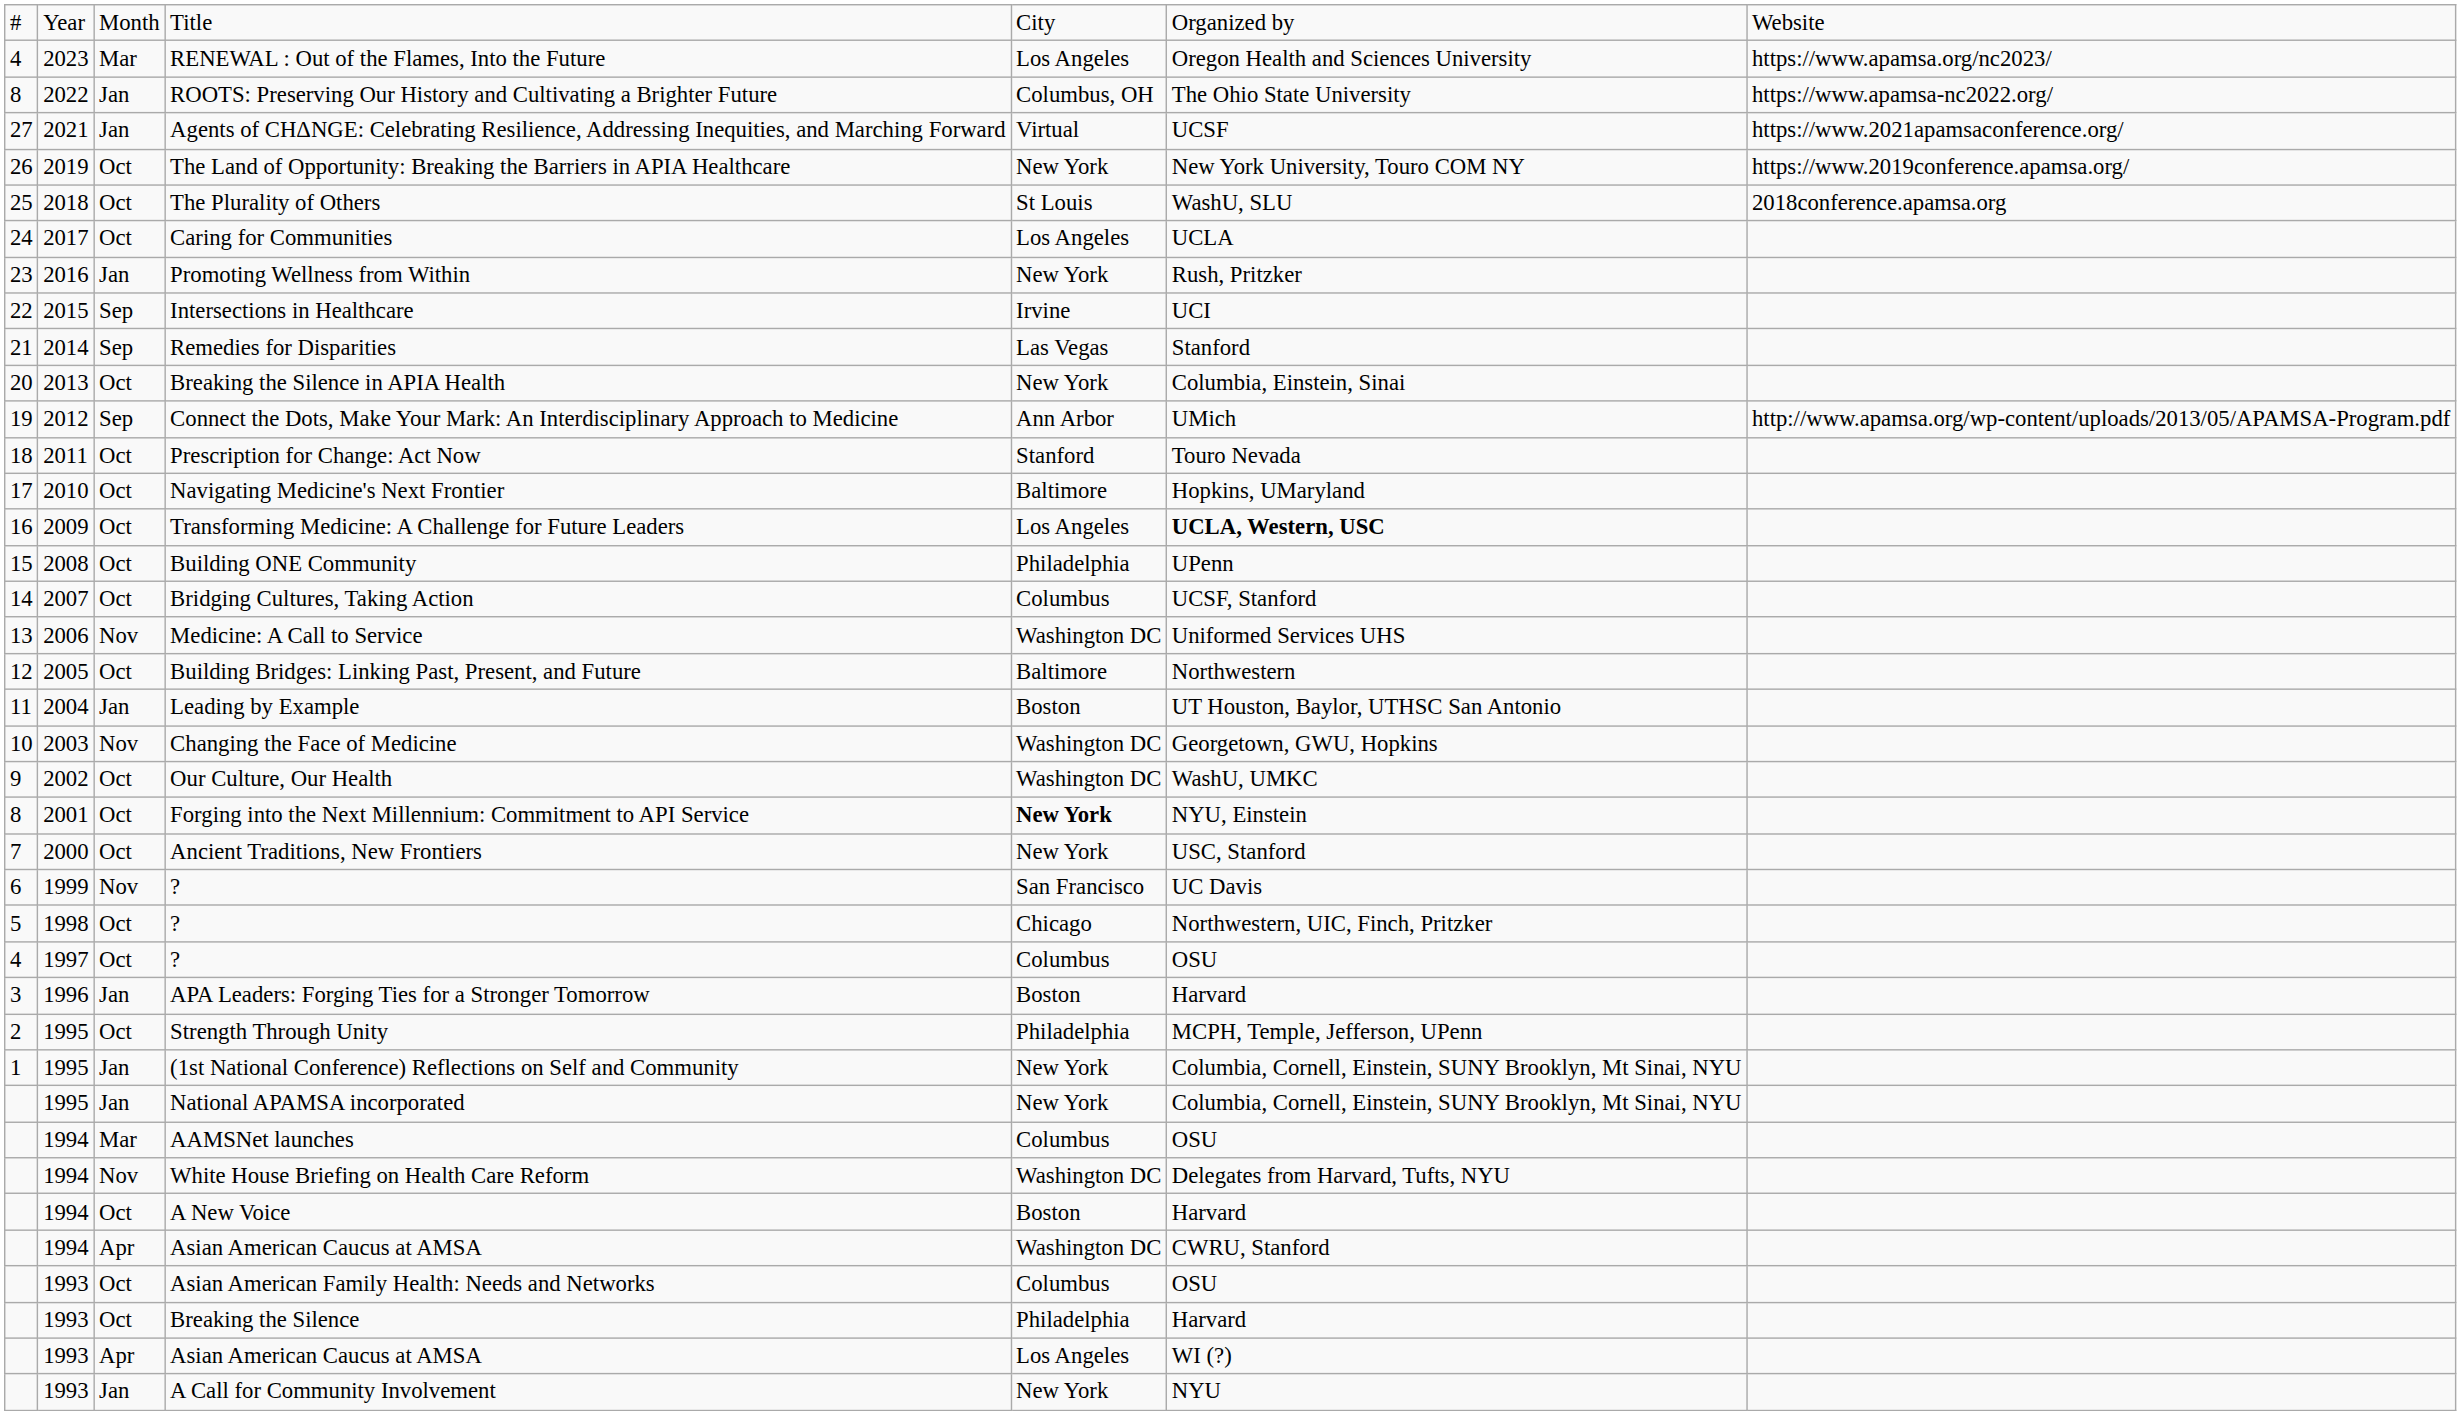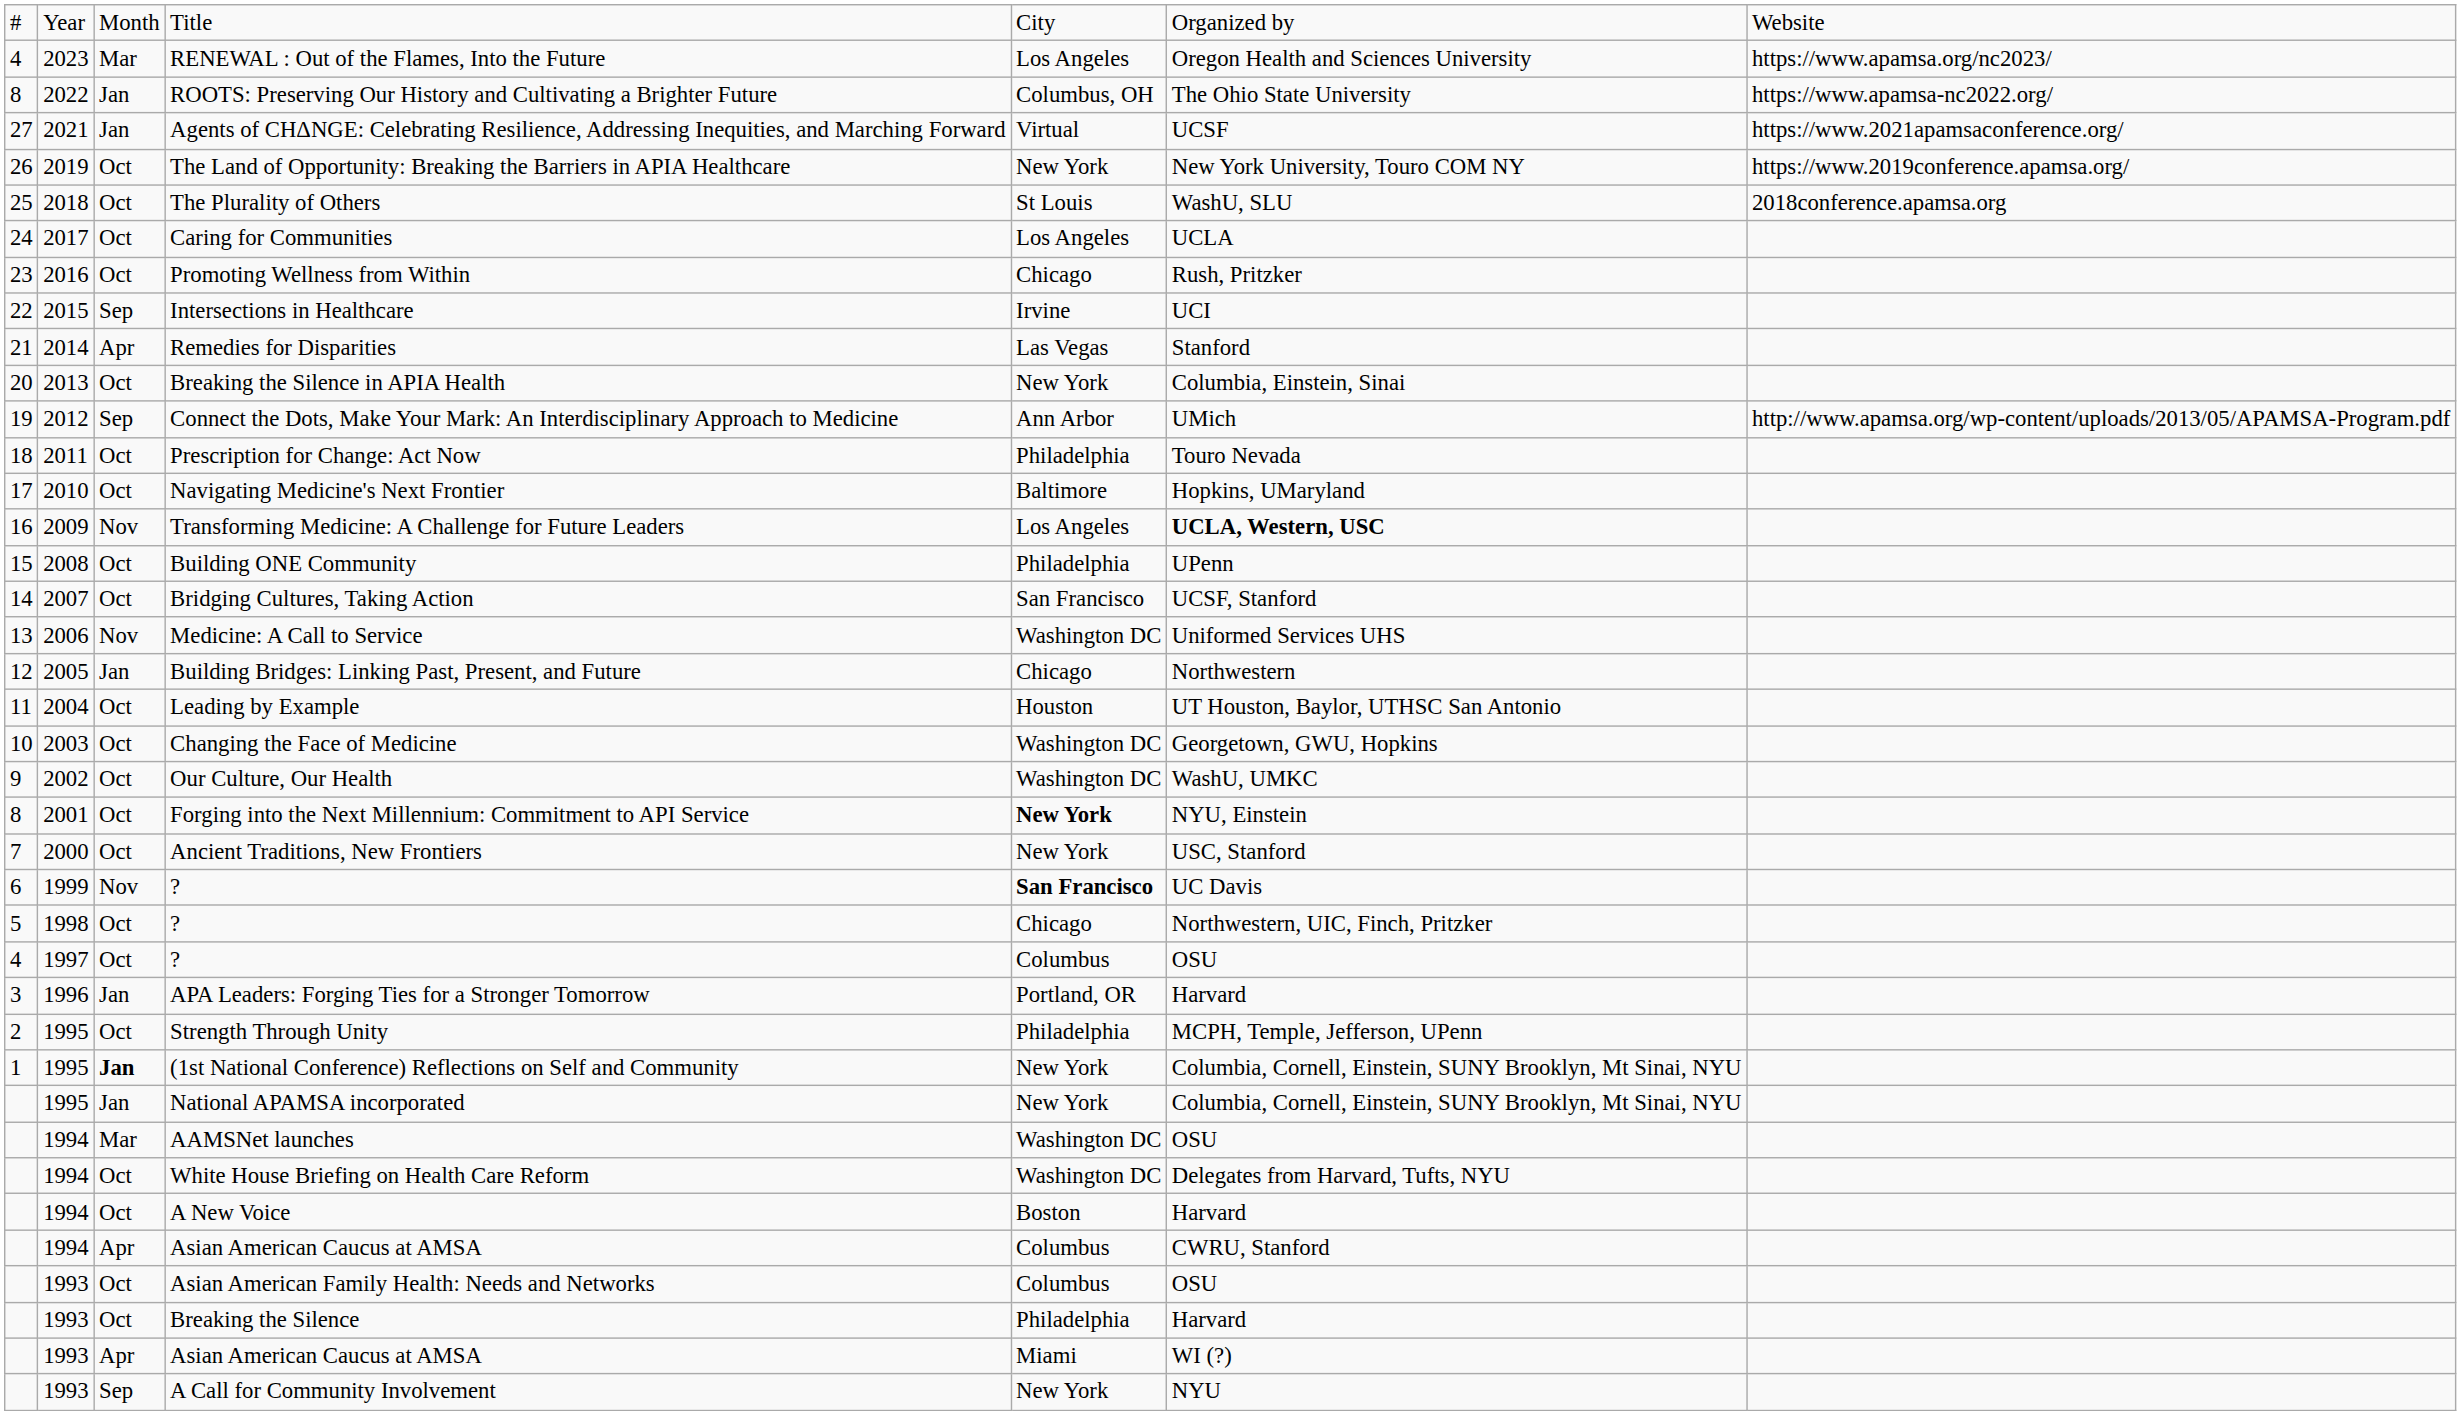 <table class="wikitable sortable">
 <tr>
 <td>#</td>
 <td>Year</td>
 <td>Month</td>
 <td>Title</td>
 <td>City</td>
 <td>Organized by</td>
 <td>Website</td>
 </tr>
 <tr>
 <td>4</td>
 <td>2023</td>
 <td>Mar</td>
 <td>RENEWAL : Out of the Flames, Into the Future</td>
 <td>Los Angeles</td>
 <td>Oregon Health and Sciences University</td>
 <td>https://www.apamsa.org/nc2023/</td>
 </tr>
 <tr>
 <td>8</td>
 <td>2022</td>
 <td>Jan</td>
 <td>ROOTS: Preserving Our History and Cultivating a Brighter Future</td>
 <td>Columbus, OH</td>
 <td>The Ohio State University</td>
 <td>https://www.apamsa-nc2022.org/</td>
 </tr>
 <tr>
 <td>27</td>
 <td>2021</td>
 <td>Jan</td>
 <td>Agents of CHΔNGE: Celebrating Resilience, Addressing Inequities, and Marching Forward</td>
 <td>Virtual</td>
 <td>UCSF</td>
 <td>https://www.2021apamsaconference.org/</td>
 </tr>
 <tr>
 <td>26</td>
 <td>2019</td>
 <td>Oct</td>
 <td>The Land of Opportunity: Breaking the Barriers in APIA Healthcare</td>
 <td>New York</td>
 <td>New York University, Touro COM NY</td>
 <td>https://www.2019conference.apamsa.org/</td>
 </tr>
 <tr>
 <td>25</td>
 <td>2018</td>
 <td>Oct</td>
 <td>The Plurality of Others</td>
 <td>St Louis</td>
 <td>WashU, SLU</td>
 <td>2018conference.apamsa.org</td>
 </tr>
 <tr>
 <td>24</td>
 <td>2017</td>
 <td>Oct</td>
 <td>Caring for Communities</td>
 <td>Los Angeles</td>
 <td>UCLA</td>
 <td></td>
 </tr>
 <tr>
 <td>23</td>
 <td>2016</td>
-<td>Jan</td>
+<td>Oct</td>
 <td>Promoting Wellness from Within</td>
-<td>New York</td>
+<td>Chicago</td>
 <td>Rush, Pritzker</td>
 <td></td>
 </tr>
 <tr>
 <td>22</td>
 <td>2015</td>
 <td>Sep</td>
 <td>Intersections in Healthcare</td>
 <td>Irvine</td>
 <td>UCI</td>
 <td></td>
 </tr>
 <tr>
 <td>21</td>
 <td>2014</td>
-<td>Sep</td>
+<td>Apr</td>
 <td>Remedies for Disparities</td>
 <td>Las Vegas</td>
 <td>Stanford</td>
 <td></td>
 </tr>
 <tr>
 <td>20</td>
 <td>2013</td>
 <td>Oct</td>
 <td>Breaking the Silence in APIA Health</td>
 <td>New York</td>
 <td>Columbia, Einstein, Sinai</td>
 <td></td>
 </tr>
 <tr>
 <td>19</td>
 <td>2012</td>
 <td>Sep</td>
 <td>Connect the Dots, Make Your Mark: An Interdisciplinary Approach to Medicine</td>
 <td>Ann Arbor</td>
 <td>UMich</td>
 <td>http://www.apamsa.org/wp-content/uploads/2013/05/APAMSA-Program.pdf</td>
 </tr>
 <tr>
 <td>18</td>
 <td>2011</td>
 <td>Oct</td>
 <td>Prescription for Change: Act Now</td>
-<td>Stanford</td>
+<td>Philadelphia</td>
 <td>Touro Nevada</td>
 <td></td>
 </tr>
 <tr>
 <td>17</td>
 <td>2010</td>
 <td>Oct</td>
 <td>Navigating Medicine's Next Frontier</td>
 <td>Baltimore</td>
 <td>Hopkins, UMaryland</td>
 <td></td>
 </tr>
 <tr>
 <td>16</td>
 <td>2009</td>
-<td>Oct</td>
+<td>Nov</td>
 <td>Transforming Medicine: A Challenge for Future Leaders</td>
 <td>Los Angeles</td>
 <td><strong>UCLA, Western, USC</strong></td>
 <td></td>
 </tr>
 <tr>
 <td>15</td>
 <td>2008</td>
 <td>Oct</td>
 <td>Building ONE Community</td>
 <td>Philadelphia</td>
 <td>UPenn</td>
 <td></td>
 </tr>
 <tr>
 <td>14</td>
 <td>2007</td>
 <td>Oct</td>
 <td>Bridging Cultures, Taking Action</td>
-<td>Columbus</td>
+<td>San Francisco</td>
 <td>UCSF, Stanford</td>
 <td></td>
 </tr>
 <tr>
 <td>13</td>
 <td>2006</td>
 <td>Nov</td>
 <td>Medicine: A Call to Service</td>
 <td>Washington DC</td>
 <td>Uniformed Services UHS</td>
 <td></td>
 </tr>
 <tr>
 <td>12</td>
 <td>2005</td>
-<td>Oct</td>
+<td>Jan</td>
 <td>Building Bridges: Linking Past, Present, and Future</td>
-<td>Baltimore</td>
+<td>Chicago</td>
 <td>Northwestern</td>
 <td></td>
 </tr>
 <tr>
 <td>11</td>
 <td>2004</td>
-<td>Jan</td>
+<td>Oct</td>
 <td>Leading by Example</td>
-<td>Boston</td>
+<td>Houston</td>
 <td>UT Houston, Baylor, UTHSC San Antonio</td>
 <td></td>
 </tr>
 <tr>
 <td>10</td>
 <td>2003</td>
-<td>Nov</td>
+<td>Oct</td>
 <td>Changing the Face of Medicine</td>
 <td>Washington DC</td>
 <td>Georgetown, GWU, Hopkins</td>
 <td></td>
 </tr>
 <tr>
 <td>9</td>
 <td>2002</td>
 <td>Oct</td>
 <td>Our Culture, Our Health</td>
 <td>Washington DC</td>
 <td>WashU, UMKC</td>
 <td></td>
 </tr>
 <tr>
 <td>8</td>
 <td>2001</td>
 <td>Oct</td>
 <td>Forging into the Next Millennium: Commitment to API Service</td>
 <td><strong>New York</strong></td>
 <td>NYU, Einstein</td>
 <td></td>
 </tr>
 <tr>
 <td>7</td>
 <td>2000</td>
 <td>Oct</td>
 <td>Ancient Traditions, New Frontiers</td>
 <td>New York</td>
 <td>USC, Stanford</td>
 <td></td>
 </tr>
 <tr>
 <td>6</td>
 <td>1999</td>
 <td>Nov</td>
 <td>?</td>
-<td>San Francisco</td>
+<td><strong>San Francisco</strong></td>
 <td>UC Davis</td>
 <td></td>
 </tr>
 <tr>
 <td>5</td>
 <td>1998</td>
 <td>Oct</td>
 <td>?</td>
 <td>Chicago</td>
 <td>Northwestern, UIC, Finch, Pritzker</td>
 <td></td>
 </tr>
 <tr>
 <td>4</td>
 <td>1997</td>
 <td>Oct</td>
 <td>?</td>
 <td>Columbus</td>
 <td>OSU</td>
 <td></td>
 </tr>
 <tr>
 <td>3</td>
 <td>1996</td>
 <td>Jan</td>
 <td>APA Leaders: Forging Ties for a Stronger Tomorrow</td>
-<td>Boston</td>
+<td>Portland, OR</td>
 <td>Harvard</td>
 <td></td>
 </tr>
 <tr>
 <td>2</td>
 <td>1995</td>
 <td>Oct</td>
 <td>Strength Through Unity</td>
 <td>Philadelphia</td>
 <td>MCPH, Temple, Jefferson, UPenn</td>
 <td></td>
 </tr>
 <tr>
 <td>1</td>
 <td>1995</td>
-<td>Jan</td>
+<td><strong>Jan</strong></td>
 <td>(1st National Conference) Reflections on Self and Community</td>
 <td>New York</td>
 <td>Columbia, Cornell, Einstein, SUNY Brooklyn, Mt Sinai, NYU</td>
 <td></td>
 </tr>
 <tr>
 <td></td>
 <td>1995</td>
 <td>Jan</td>
 <td>National APAMSA incorporated</td>
 <td>New York</td>
 <td>Columbia, Cornell, Einstein, SUNY Brooklyn, Mt Sinai, NYU</td>
 <td></td>
 </tr>
 <tr>
 <td></td>
 <td>1994</td>
 <td>Mar</td>
 <td>AAMSNet launches</td>
-<td>Columbus</td>
+<td>Washington DC</td>
 <td>OSU</td>
 <td></td>
 </tr>
 <tr>
 <td></td>
 <td>1994</td>
-<td>Nov</td>
+<td>Oct</td>
 <td>White House Briefing on Health Care Reform</td>
 <td>Washington DC</td>
 <td>Delegates from Harvard, Tufts, NYU</td>
 <td></td>
 </tr>
 <tr>
 <td></td>
 <td>1994</td>
 <td>Oct</td>
 <td>A New Voice</td>
 <td>Boston</td>
 <td>Harvard</td>
 <td></td>
 </tr>
 <tr>
 <td></td>
 <td>1994</td>
 <td>Apr</td>
 <td>Asian American Caucus at AMSA</td>
-<td>Washington DC</td>
+<td>Columbus</td>
 <td>CWRU, Stanford</td>
 <td></td>
 </tr>
 <tr>
 <td></td>
 <td>1993</td>
 <td>Oct</td>
 <td>Asian American Family Health: Needs and Networks</td>
 <td>Columbus</td>
 <td>OSU</td>
 <td></td>
 </tr>
 <tr>
 <td></td>
 <td>1993</td>
 <td>Oct</td>
 <td>Breaking the Silence</td>
 <td>Philadelphia</td>
 <td>Harvard</td>
 <td></td>
 </tr>
 <tr>
 <td></td>
 <td>1993</td>
 <td>Apr</td>
 <td>Asian American Caucus at AMSA</td>
-<td>Los Angeles</td>
+<td>Miami</td>
 <td>WI (?)</td>
 <td></td>
 </tr>
 <tr>
 <td></td>
 <td>1993</td>
-<td>Jan</td>
+<td>Sep</td>
 <td>A Call for Community Involvement</td>
 <td>New York</td>
 <td>NYU</td>
 <td></td>
 </tr>
 </table>
